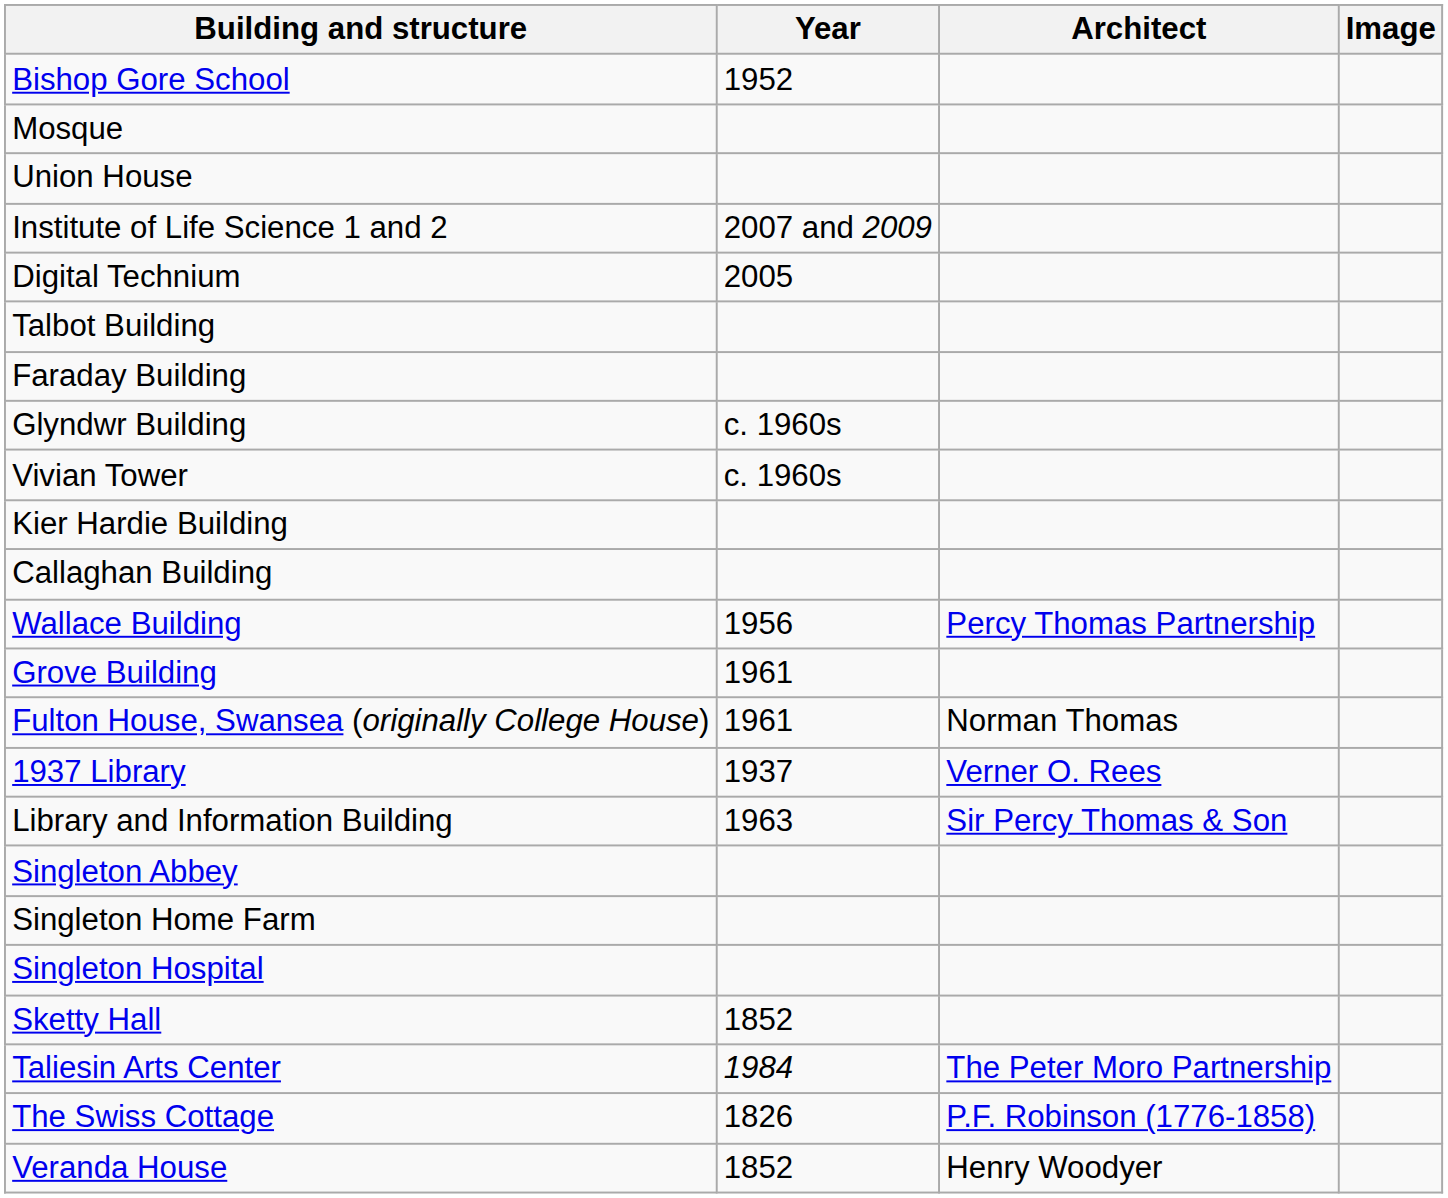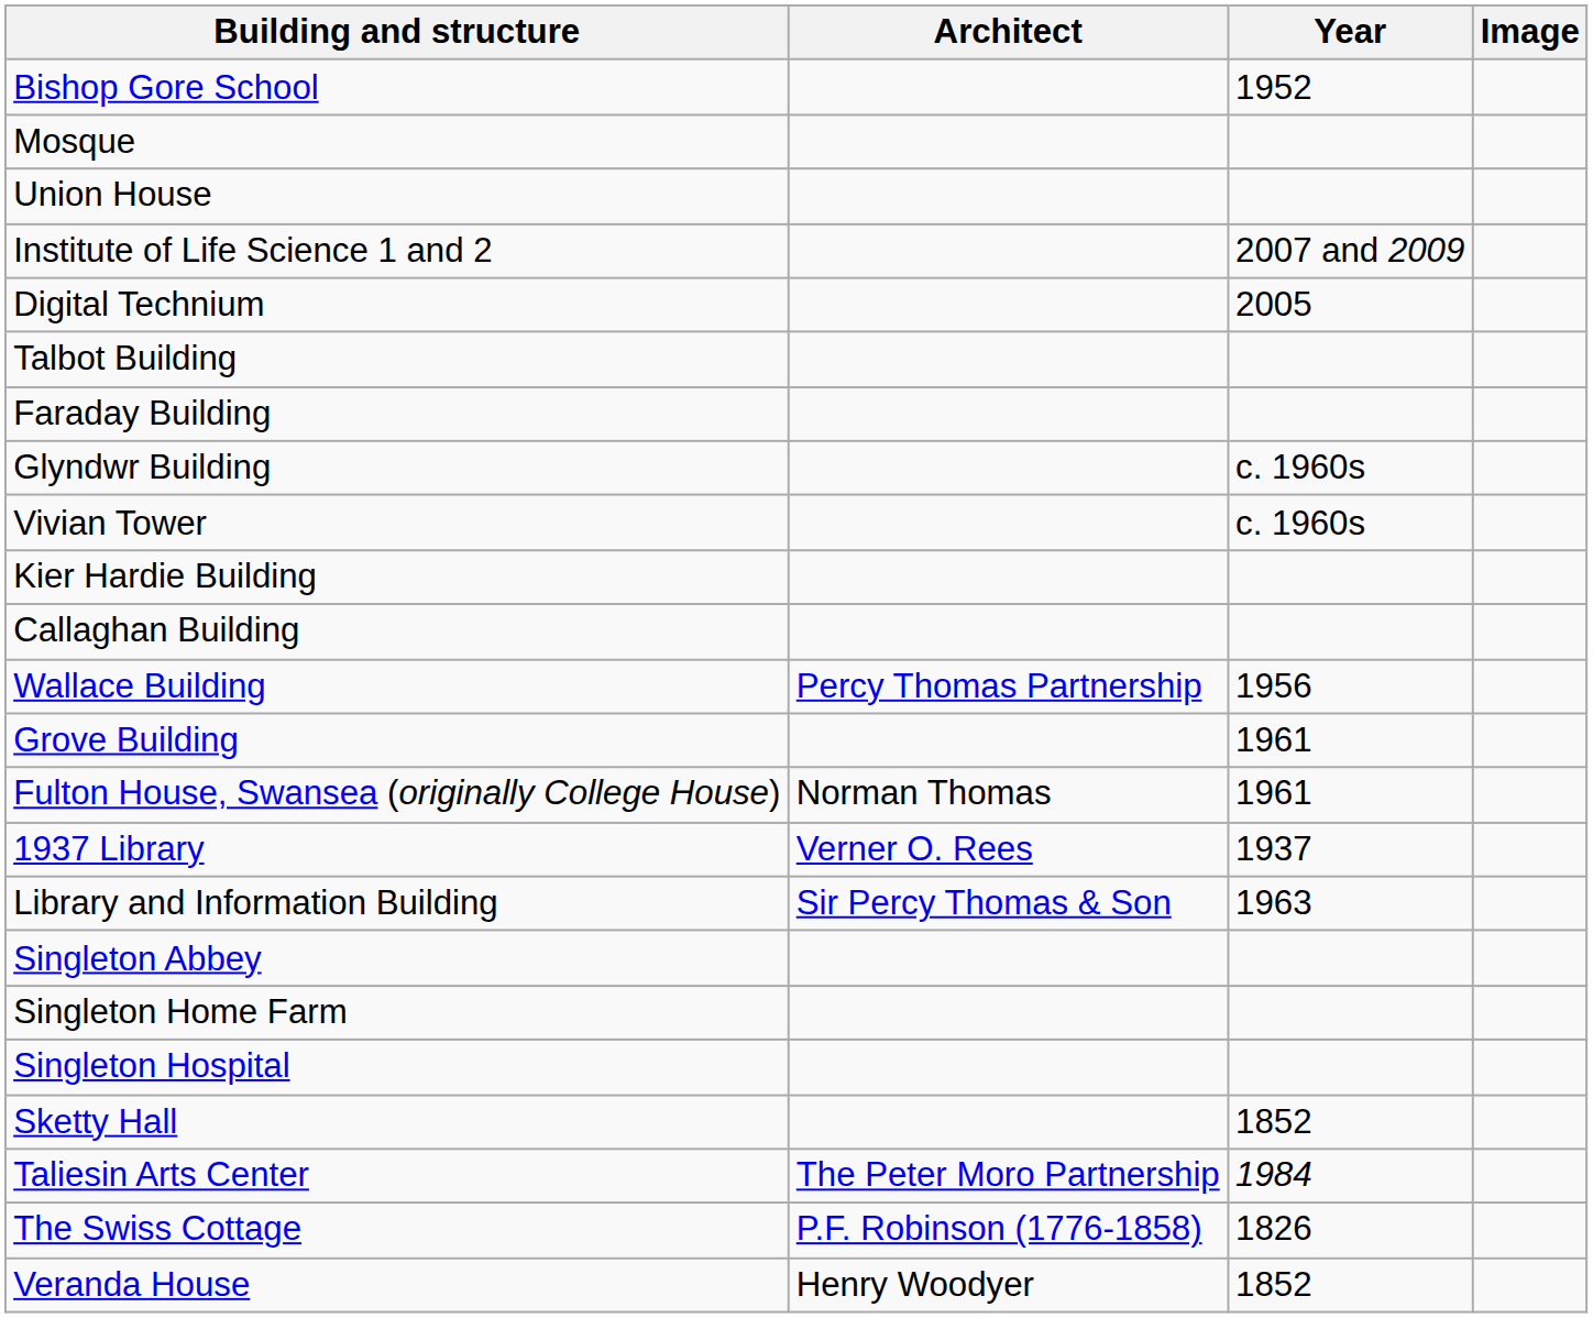 <table class="wikitable sortable">
 <tr>
 <th>Building and structure</th>
+<th>Architect</th>
 <th>Year</th>
-<th>Architect</th>
 <th>Image</th>
 </tr>
 <tr>
 <td><a href='#'>Bishop Gore School</a></td>
+<td></td>
 <td>1952</td>
-<td></td>
 <td></td>
 </tr>
 <tr>
 <td>Mosque</td>
 <td></td>
 <td></td>
 <td></td>
 </tr>
 <tr>
 <td>Union House</td>
 <td></td>
 <td></td>
 <td></td>
 </tr>
 <tr>
 <td>Institute of Life Science 1 and 2</td>
+<td></td>
 <td>2007 and <em>2009</em></td>
-<td></td>
 <td></td>
 </tr>
 <tr>
 <td>Digital Technium</td>
+<td></td>
 <td>2005</td>
-<td></td>
 <td></td>
 </tr>
 <tr>
 <td>Talbot Building</td>
 <td></td>
 <td></td>
 <td></td>
 </tr>
 <tr>
 <td>Faraday Building</td>
 <td></td>
 <td></td>
 <td></td>
 </tr>
 <tr>
 <td>Glyndwr Building</td>
+<td></td>
 <td>c. 1960s</td>
-<td></td>
 <td></td>
 </tr>
 <tr>
 <td>Vivian Tower</td>
+<td></td>
 <td>c. 1960s</td>
-<td></td>
 <td></td>
 </tr>
 <tr>
 <td>Kier Hardie Building</td>
 <td></td>
 <td></td>
 <td></td>
 </tr>
 <tr>
 <td>Callaghan Building</td>
 <td></td>
 <td></td>
 <td></td>
 </tr>
 <tr>
 <td><a href='#'>Wallace Building</a></td>
+<td><a href='#'>Percy Thomas Partnership</a></td>
 <td>1956</td>
-<td><a href='#'>Percy Thomas Partnership</a></td>
 <td></td>
 </tr>
 <tr>
 <td><a href='#'>Grove Building</a></td>
+<td></td>
 <td>1961</td>
-<td></td>
 <td></td>
 </tr>
 <tr>
 <td><a href='#'>Fulton House, Swansea</a> (<em>originally College House</em>)</td>
+<td>Norman Thomas</td>
 <td>1961</td>
-<td>Norman Thomas</td>
 <td></td>
 </tr>
 <tr>
 <td><a href='#'>1937 Library</a></td>
+<td><a href='#'>Verner O. Rees</a></td>
 <td>1937</td>
-<td><a href='#'>Verner O. Rees</a></td>
 <td></td>
 </tr>
 <tr>
 <td>Library and Information Building</td>
+<td><a href='#'>Sir Percy Thomas & Son</a></td>
 <td>1963</td>
-<td><a href='#'>Sir Percy Thomas & Son</a></td>
 <td></td>
 </tr>
 <tr>
 <td><a href='#'>Singleton Abbey</a></td>
 <td></td>
 <td></td>
 <td></td>
 </tr>
 <tr>
 <td>Singleton Home Farm</td>
 <td></td>
 <td></td>
 <td></td>
 </tr>
 <tr>
 <td><a href='#'>Singleton Hospital</a></td>
 <td></td>
 <td></td>
 <td></td>
 </tr>
 <tr>
 <td><a href='#'>Sketty Hall</a></td>
+<td></td>
 <td>1852</td>
-<td></td>
 <td></td>
 </tr>
 <tr>
 <td><a href='#'>Taliesin Arts Center</a></td>
+<td><a href='#'>The Peter Moro Partnership</a></td>
 <td><em>1984</em></td>
-<td><a href='#'>The Peter Moro Partnership</a></td>
 <td></td>
 </tr>
 <tr>
 <td><a href='#'>The Swiss Cottage</a></td>
+<td><a href='#'>P.F. Robinson (1776-1858)</a></td>
 <td>1826</td>
-<td><a href='#'>P.F. Robinson (1776-1858)</a></td>
 <td></td>
 </tr>
 <tr>
 <td><a href='#'>Veranda House</a></td>
+<td>Henry Woodyer</td>
 <td>1852</td>
-<td>Henry Woodyer</td>
 <td></td>
 </tr>
 </table>
